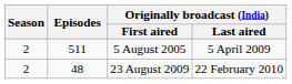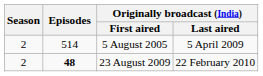 <table class="wikitable" style="text-align:center">
 <tr>
 <th rowspan="2">Season</th>
 <th style="padding: 0 8px" rowspan="2">Episodes</th>
 <th colspan="2">Originally broadcast <small>(<a href='#'>India</a>)</small></th>
 </tr>
 <tr>
 <th style="padding: 0 8px">First aired</th>
 <th style="padding: 0 8px">Last aired</th>
 </tr>
 <tr>
 <td>2</td>
-<td>511</td>
+<td>514</td>
 <td>5 August 2005</td>
 <td>5 April 2009</td>
 </tr>
 <tr>
 <td>2</td>
-<td>48</td>
+<td><strong>48</strong></td>
 <td>23 August 2009</td>
 <td>22 February 2010</td>
 </tr>
 </table>
